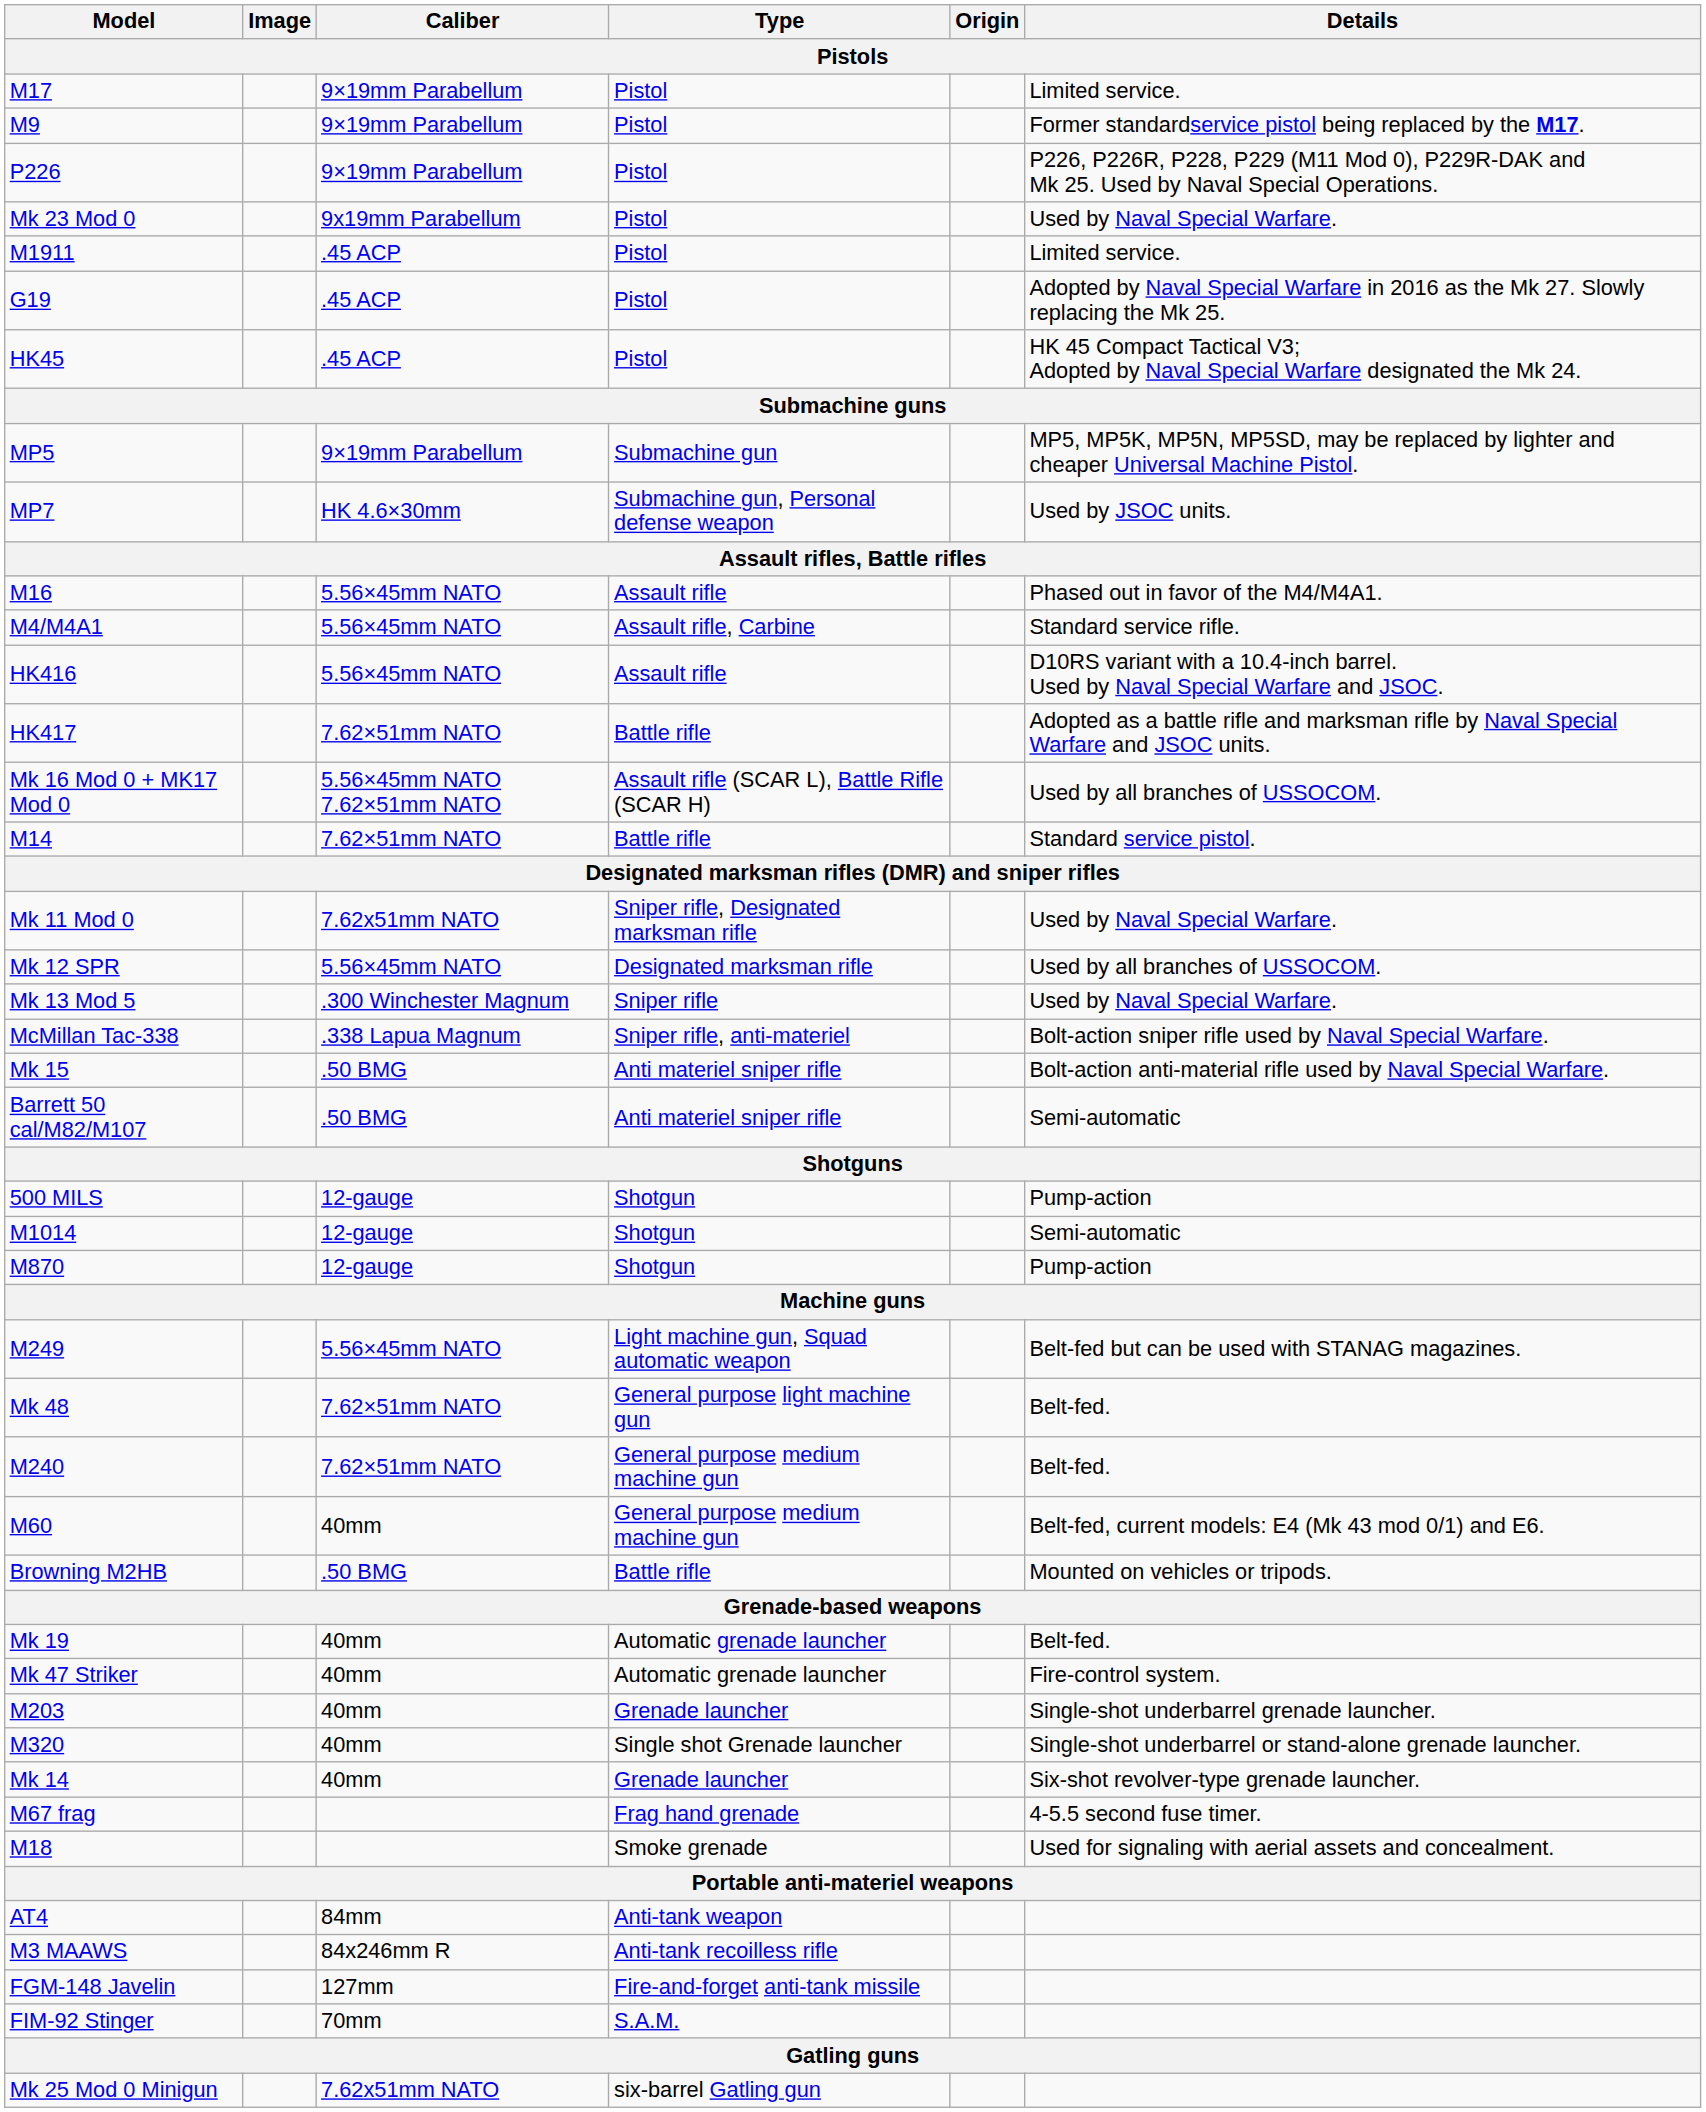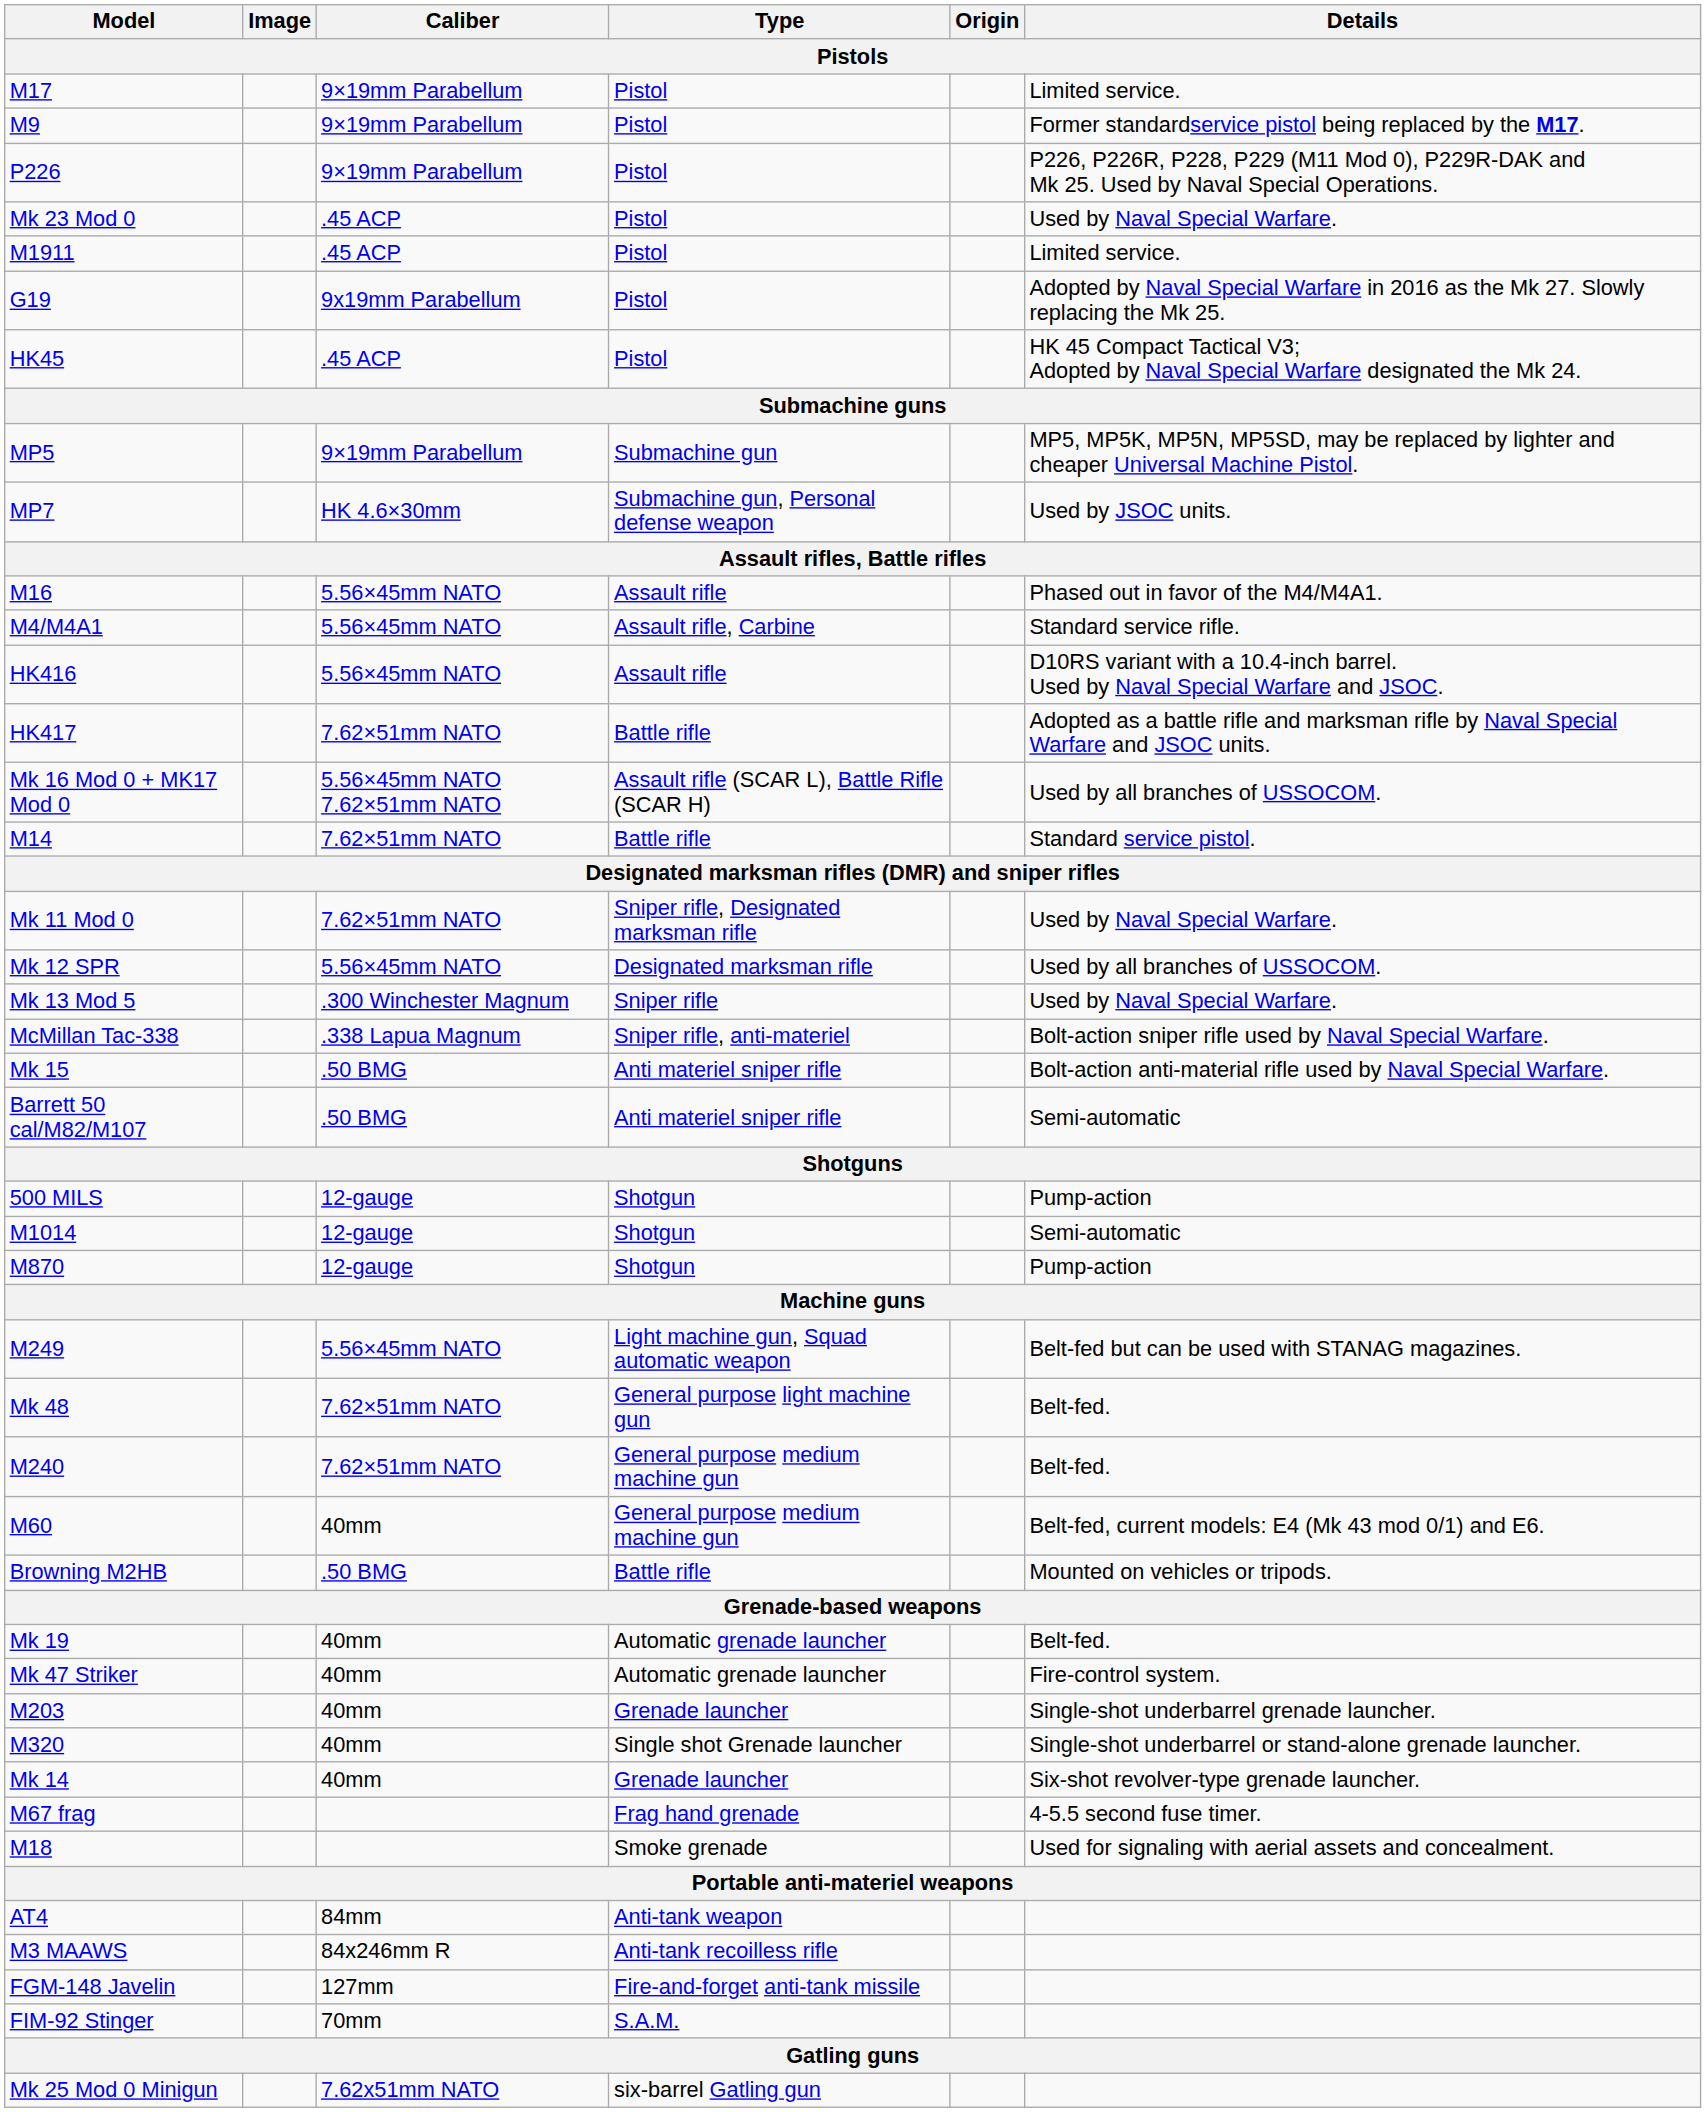 <table class="wikitable">
 <tr>
 <th>Model</th>
 <th>Image</th>
 <th>Caliber</th>
 <th>Type</th>
 <th>Origin</th>
 <th>Details</th>
 </tr>
 <tr>
 <th colspan="7">Pistols</th>
 </tr>
 <tr>
 <td><a href='#'>M17</a></td>
 <td></td>
 <td><a href='#'>9×19mm Parabellum</a></td>
 <td><a href='#'>Pistol</a></td>
 <td></td>
 <td>Limited service.</td>
 </tr>
 <tr>
 <td><a href='#'>M9</a></td>
 <td></td>
 <td><a href='#'>9×19mm Parabellum</a></td>
 <td><a href='#'>Pistol</a></td>
 <td></td>
 <td>Former standard<a href='#'>service pistol</a> being replaced by the <a href='#'><strong>M17</strong></a>.</td>
 </tr>
 <tr>
 <td><a href='#'>P226</a></td>
 <td></td>
 <td><a href='#'>9×19mm Parabellum</a></td>
 <td><a href='#'>Pistol</a></td>
 <td></td>
 <td>P226, P226R, P228, P229 (M11 Mod 0), P229R-DAK and<br>Mk 25. Used by Naval Special Operations.</td>
 </tr>
 <tr>
 <td><a href='#'>Mk 23 Mod 0</a></td>
 <td></td>
-<td><a href='#'>9x19mm Parabellum</a></td>
+<td><a href='#'>.45 ACP</a></td>
 <td><a href='#'>Pistol</a></td>
 <td></td>
 <td>Used by <a href='#'>Naval Special Warfare</a>.</td>
 </tr>
 <tr>
 <td><a href='#'>M1911</a></td>
 <td></td>
 <td><a href='#'>.45 ACP</a></td>
 <td><a href='#'>Pistol</a></td>
 <td></td>
 <td>Limited service.</td>
 </tr>
 <tr>
 <td><a href='#'>G19</a></td>
 <td></td>
-<td><a href='#'>.45 ACP</a></td>
+<td><a href='#'>9x19mm Parabellum</a></td>
 <td><a href='#'>Pistol</a></td>
 <td></td>
 <td>Adopted by <a href='#'>Naval Special Warfare</a> in 2016 as the Mk 27. Slowly replacing the Mk 25.</td>
 </tr>
 <tr>
 <td><a href='#'>HK45</a></td>
 <td></td>
 <td><a href='#'>.45 ACP</a></td>
 <td><a href='#'>Pistol</a></td>
 <td></td>
 <td>HK 45 Compact Tactical V3;<br>Adopted by <a href='#'>Naval Special Warfare</a> designated the Mk 24.</td>
 </tr>
 <tr>
 <th colspan="7">Submachine guns</th>
 </tr>
 <tr>
 <td><a href='#'>MP5</a></td>
 <td></td>
 <td><a href='#'>9×19mm Parabellum</a></td>
 <td><a href='#'>Submachine gun</a></td>
 <td></td>
 <td>MP5, MP5K, MP5N, MP5SD, may be replaced by lighter and cheaper <a href='#'>Universal Machine Pistol</a>.</td>
 </tr>
 <tr>
 <td><a href='#'>MP7</a></td>
 <td></td>
 <td><a href='#'>HK 4.6×30mm</a></td>
 <td><a href='#'>Submachine gun</a>, <a href='#'>Personal defense weapon</a></td>
 <td></td>
 <td>Used by <a href='#'>JSOC</a> units.</td>
 </tr>
 <tr>
 <th colspan="7">Assault rifles, Battle rifles</th>
 </tr>
 <tr>
 <td><a href='#'>M16</a></td>
 <td></td>
 <td><a href='#'>5.56×45mm NATO</a></td>
 <td><a href='#'>Assault rifle</a></td>
 <td></td>
 <td>Phased out in favor of the M4/M4A1.</td>
 </tr>
 <tr>
 <td><a href='#'>M4/M4A1</a></td>
 <td> </td>
 <td><a href='#'>5.56×45mm NATO</a></td>
 <td><a href='#'>Assault rifle</a>, <a href='#'>Carbine</a></td>
 <td></td>
 <td>Standard service rifle.</td>
 </tr>
 <tr>
 <td><a href='#'>HK416</a></td>
 <td></td>
 <td><a href='#'>5.56×45mm NATO</a></td>
 <td><a href='#'>Assault rifle</a></td>
 <td></td>
 <td>D10RS variant with a 10.4-inch barrel.<br>Used by <a href='#'>Naval Special Warfare</a> and <a href='#'>JSOC</a>.</td>
 </tr>
 <tr>
 <td><a href='#'>HK417</a></td>
 <td></td>
 <td><a href='#'>7.62×51mm NATO</a></td>
 <td><a href='#'>Battle rifle</a></td>
 <td></td>
 <td>Adopted as a battle rifle and marksman rifle by <a href='#'>Naval Special Warfare</a> and <a href='#'>JSOC</a> units.</td>
 </tr>
 <tr>
 <td><a href='#'>Mk 16 Mod 0 + MK17 Mod 0</a></td>
 <td></td>
 <td><a href='#'>5.56×45mm NATO</a> <a href='#'>7.62×51mm NATO</a></td>
 <td><a href='#'>Assault rifle</a> (SCAR L), <a href='#'>Battle Rifle</a> (SCAR H)</td>
 <td><br></td>
 <td>Used by all branches of <a href='#'>USSOCOM</a>.</td>
 </tr>
 <tr>
 <td><a href='#'>M14</a></td>
 <td></td>
 <td><a href='#'>7.62×51mm NATO</a></td>
 <td><a href='#'>Battle rifle</a></td>
 <td></td>
 <td>Standard <a href='#'>service pistol</a>.</td>
 </tr>
 <tr>
 <th colspan="7">Designated marksman rifles (DMR) and sniper rifles</th>
 </tr>
 <tr>
 <td><a href='#'>Mk 11 Mod 0</a></td>
 <td></td>
-<td><a href='#'>7.62x51mm NATO</a></td>
+<td><a href='#'>7.62×51mm NATO</a></td>
 <td><a href='#'>Sniper rifle</a>, <a href='#'>Designated marksman rifle</a></td>
 <td></td>
 <td>Used by <a href='#'>Naval Special Warfare</a>.</td>
 </tr>
 <tr>
 <td><a href='#'>Mk 12 SPR</a></td>
 <td></td>
 <td><a href='#'>5.56×45mm NATO</a></td>
 <td><a href='#'>Designated marksman rifle</a></td>
 <td></td>
 <td>Used by all branches of <a href='#'>USSOCOM</a>.</td>
 </tr>
 <tr>
 <td><a href='#'>Mk 13 Mod 5</a></td>
 <td></td>
 <td><a href='#'>.300 Winchester Magnum</a></td>
 <td><a href='#'>Sniper rifle</a></td>
 <td></td>
 <td>Used by <a href='#'>Naval Special Warfare</a>.</td>
 </tr>
 <tr>
 <td><a href='#'>McMillan Tac-338</a></td>
 <td></td>
 <td><a href='#'>.338 Lapua Magnum</a></td>
 <td><a href='#'>Sniper rifle</a>, <a href='#'>anti-materiel</a></td>
 <td></td>
 <td>Bolt-action sniper rifle used by <a href='#'>Naval Special Warfare</a>.</td>
 </tr>
 <tr>
 <td><a href='#'>Mk 15</a></td>
 <td></td>
 <td><a href='#'>.50 BMG</a></td>
 <td><a href='#'>Anti materiel sniper rifle</a></td>
 <td></td>
 <td>Bolt-action anti-material rifle used by <a href='#'>Naval Special Warfare</a>.</td>
 </tr>
 <tr>
 <td><a href='#'>Barrett 50 cal/M82/M107</a></td>
 <td></td>
 <td><a href='#'>.50 BMG</a></td>
 <td><a href='#'>Anti materiel sniper rifle</a></td>
 <td></td>
 <td>Semi-automatic</td>
 </tr>
 <tr>
 <th colspan="7">Shotguns</th>
 </tr>
 <tr>
 <td><a href='#'>500 MILS</a></td>
 <td></td>
 <td><a href='#'>12-gauge</a></td>
 <td><a href='#'>Shotgun</a></td>
 <td></td>
 <td>Pump-action</td>
 </tr>
 <tr>
 <td><a href='#'>M1014</a></td>
 <td></td>
 <td><a href='#'>12-gauge</a></td>
 <td><a href='#'>Shotgun</a></td>
 <td></td>
 <td>Semi-automatic</td>
 </tr>
 <tr>
 <td><a href='#'>M870</a></td>
 <td></td>
 <td><a href='#'>12-gauge</a></td>
 <td><a href='#'>Shotgun</a></td>
 <td></td>
 <td>Pump-action</td>
 </tr>
 <tr>
 <th colspan="7">Machine guns</th>
 </tr>
 <tr>
 <td><a href='#'>M249</a></td>
 <td></td>
 <td><a href='#'>5.56×45mm NATO</a></td>
 <td><a href='#'>Light machine gun</a>, <a href='#'>Squad automatic weapon</a></td>
 <td></td>
 <td>Belt-fed but can be used with STANAG magazines.</td>
 </tr>
 <tr>
 <td><a href='#'>Mk 48</a></td>
 <td></td>
 <td><a href='#'>7.62×51mm NATO</a></td>
 <td><a href='#'>General purpose</a> <a href='#'>light machine gun</a></td>
 <td><br></td>
 <td>Belt-fed.</td>
 </tr>
 <tr>
 <td><a href='#'>M240</a></td>
 <td></td>
 <td><a href='#'>7.62×51mm NATO</a></td>
 <td><a href='#'>General purpose</a> <a href='#'>medium machine gun</a></td>
 <td><br></td>
 <td>Belt-fed.</td>
 </tr>
 <tr>
 <td><a href='#'>M60</a></td>
 <td></td>
 <td>40mm</td>
 <td><a href='#'>General purpose</a> <a href='#'>medium machine gun</a></td>
 <td></td>
 <td>Belt-fed, current models: E4 (Mk 43 mod 0/1) and E6.</td>
 </tr>
 <tr>
 <td><a href='#'>Browning M2HB</a></td>
 <td></td>
 <td><a href='#'>.50 BMG</a></td>
 <td><a href='#'>Battle rifle</a></td>
 <td></td>
 <td>Mounted on vehicles or tripods.</td>
 </tr>
 <tr>
 <th colspan="7">Grenade-based weapons</th>
 </tr>
 <tr>
 <td><a href='#'>Mk 19</a></td>
 <td></td>
 <td>40mm</td>
 <td>Automatic <a href='#'>grenade launcher</a></td>
 <td></td>
 <td>Belt-fed.</td>
 </tr>
 <tr>
 <td><a href='#'>Mk 47 Striker</a></td>
 <td></td>
 <td>40mm</td>
 <td>Automatic grenade launcher</td>
 <td></td>
 <td>Fire-control system.</td>
 </tr>
 <tr>
 <td><a href='#'>M203</a></td>
 <td></td>
 <td>40mm</td>
 <td><a href='#'>Grenade launcher</a></td>
 <td></td>
 <td>Single-shot underbarrel grenade launcher.</td>
 </tr>
 <tr>
 <td><a href='#'>M320</a></td>
 <td></td>
 <td>40mm</td>
 <td>Single shot Grenade launcher</td>
 <td><br></td>
 <td>Single-shot underbarrel or stand-alone grenade launcher.</td>
 </tr>
 <tr>
 <td><a href='#'>Mk 14</a></td>
 <td></td>
 <td>40mm</td>
 <td><a href='#'>Grenade launcher</a></td>
 <td></td>
 <td>Six-shot revolver-type grenade launcher.</td>
 </tr>
 <tr>
 <td><a href='#'>M67 frag</a></td>
 <td></td>
 <td></td>
 <td><a href='#'>Frag hand grenade</a></td>
 <td></td>
 <td>4-5.5 second fuse timer.</td>
 </tr>
 <tr>
 <td><a href='#'>M18</a></td>
 <td></td>
 <td></td>
 <td>Smoke grenade</td>
 <td></td>
 <td>Used for signaling with aerial assets and concealment.</td>
 </tr>
 <tr>
 <th colspan="7">Portable anti-materiel weapons</th>
 </tr>
 <tr>
 <td><a href='#'>AT4</a></td>
 <td></td>
 <td>84mm</td>
 <td><a href='#'>Anti-tank weapon</a></td>
 <td></td>
 <td></td>
 </tr>
 <tr>
 <td><a href='#'>M3 MAAWS</a></td>
 <td></td>
 <td>84x246mm R</td>
 <td><a href='#'>Anti-tank recoilless rifle</a></td>
 <td></td>
 <td></td>
 </tr>
 <tr>
 <td><a href='#'>FGM-148 Javelin</a></td>
 <td></td>
 <td>127mm</td>
 <td><a href='#'>Fire-and-forget</a> <a href='#'>anti-tank missile</a></td>
 <td></td>
 <td></td>
 </tr>
 <tr>
 <td><a href='#'>FIM-92 Stinger</a></td>
 <td></td>
 <td>70mm</td>
 <td><a href='#'>S.A.M.</a></td>
 <td></td>
 <td></td>
 </tr>
 <tr>
 <th colspan="7">Gatling guns</th>
 </tr>
 <tr>
 <td><a href='#'>Mk 25 Mod 0 Minigun</a></td>
 <td></td>
 <td><a href='#'>7.62x51mm NATO</a></td>
 <td>six-barrel <a href='#'>Gatling gun</a></td>
 <td></td>
 <td></td>
 </tr>
 </table>
